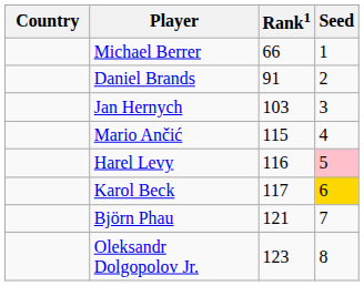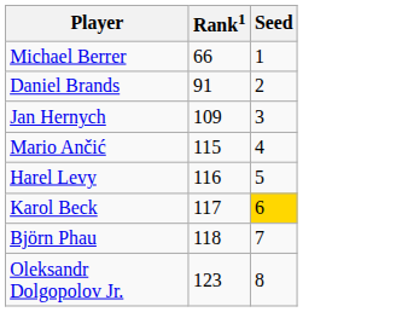 <table class="sortable wikitable">
 <tr>
-<th width="70">Country</th>
 <th width="146">Player</th>
 <th>Rank<sup>1</sup></th>
 <th>Seed</th>
 </tr>
 <tr>
-<td></td>
 <td><a href='#'>Michael Berrer</a></td>
 <td>66</td>
 <td>1</td>
 </tr>
 <tr>
-<td></td>
 <td><a href='#'>Daniel Brands</a></td>
 <td>91</td>
 <td>2</td>
 </tr>
 <tr>
-<td></td>
 <td><a href='#'>Jan Hernych</a></td>
-<td>103</td>
+<td>109</td>
 <td>3</td>
 </tr>
 <tr>
-<td></td>
 <td><a href='#'>Mario Ančić</a></td>
 <td>115</td>
 <td>4</td>
 </tr>
 <tr>
-<td></td>
 <td><a href='#'>Harel Levy</a></td>
 <td>116</td>
-<td style="background: pink;">5</td>
+<td>5</td>
 </tr>
 <tr>
-<td></td>
 <td><a href='#'>Karol Beck</a></td>
 <td>117</td>
 <td style="background: gold;">6</td>
 </tr>
 <tr>
-<td></td>
 <td><a href='#'>Björn Phau</a></td>
-<td>121</td>
+<td>118</td>
 <td>7</td>
 </tr>
 <tr>
-<td></td>
 <td><a href='#'>Oleksandr Dolgopolov Jr.</a></td>
 <td>123</td>
 <td>8</td>
 </tr>
 </table>
